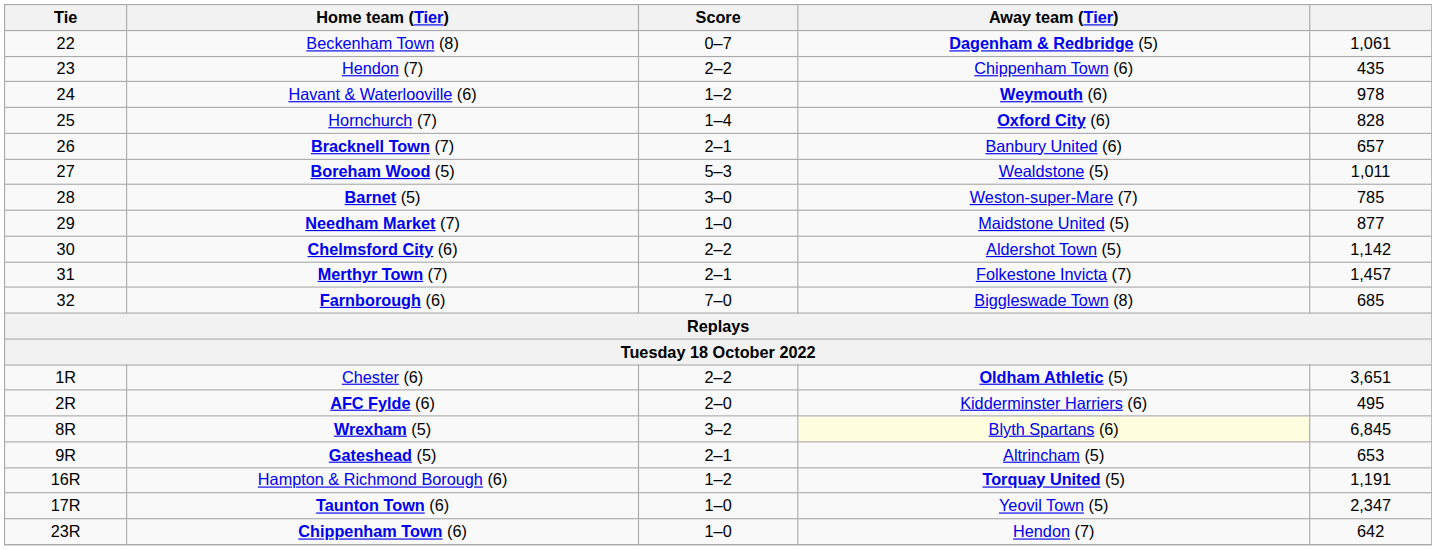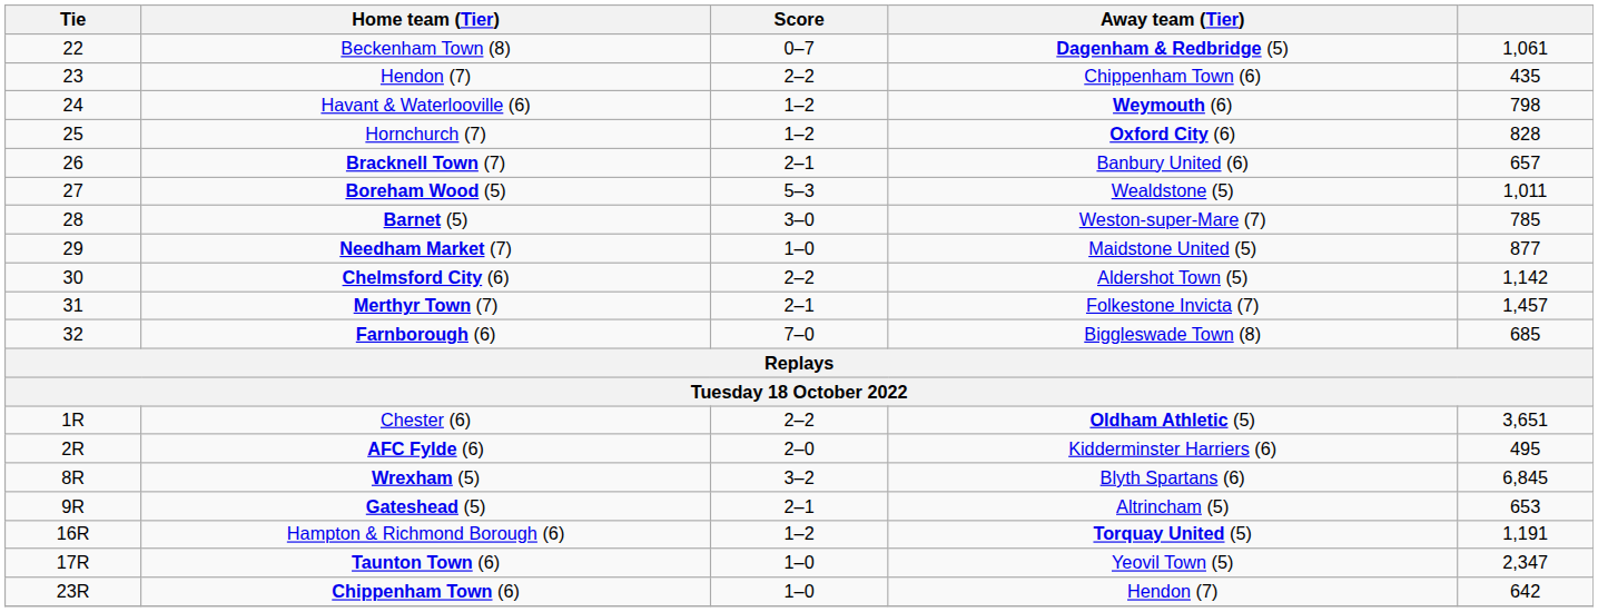 <table class="wikitable" style="text-align:center; font-size:90%; width:100%">
 <tr>
 <th scope="col" style="width:  8.43%;">Tie</th>
 <th scope="col" style="width: 35.29%;">Home team (<a href='#'>Tier</a>)</th>
 <th scope="col" style="width: 11.00%;">Score</th>
 <th scope="col" style="width: 35.29%;">Away team (<a href='#'>Tier</a>)</th>
 <th scope="col" style="width:  8.43%;"></th>
 </tr>
 <tr>
 <td>22</td>
 <td><a href='#'>Beckenham Town</a> (8)</td>
 <td>0–7</td>
 <td><strong><a href='#'>Dagenham & Redbridge</a></strong> (5)</td>
 <td>1,061</td>
 </tr>
 <tr>
 <td>23</td>
 <td><a href='#'>Hendon</a> (7)</td>
 <td>2–2</td>
 <td><a href='#'>Chippenham Town</a> (6)</td>
 <td>435</td>
 </tr>
 <tr>
 <td>24</td>
 <td><a href='#'>Havant & Waterlooville</a> (6)</td>
 <td>1–2</td>
 <td><strong><a href='#'>Weymouth</a></strong> (6)</td>
-<td>978</td>
+<td>798</td>
 </tr>
 <tr>
 <td>25</td>
 <td><a href='#'>Hornchurch</a> (7)</td>
-<td>1–4</td>
+<td>1–2</td>
 <td><strong><a href='#'>Oxford City</a></strong> (6)</td>
 <td>828</td>
 </tr>
 <tr>
 <td>26</td>
 <td><strong><a href='#'>Bracknell Town</a></strong> (7)</td>
 <td>2–1</td>
 <td><a href='#'>Banbury United</a> (6)</td>
 <td>657</td>
 </tr>
 <tr>
 <td>27</td>
 <td><strong><a href='#'>Boreham Wood</a></strong> (5)</td>
 <td>5–3</td>
 <td><a href='#'>Wealdstone</a> (5)</td>
 <td>1,011</td>
 </tr>
 <tr>
 <td>28</td>
 <td><strong><a href='#'>Barnet</a></strong> (5)</td>
 <td>3–0</td>
 <td><a href='#'>Weston-super-Mare</a> (7)</td>
 <td>785</td>
 </tr>
 <tr>
 <td>29</td>
 <td><strong><a href='#'>Needham Market</a></strong> (7)</td>
 <td>1–0</td>
 <td><a href='#'>Maidstone United</a> (5)</td>
 <td>877</td>
 </tr>
 <tr>
 <td>30</td>
 <td><strong><a href='#'>Chelmsford City</a></strong> (6)</td>
 <td>2–2</td>
 <td><a href='#'>Aldershot Town</a> (5)</td>
 <td>1,142</td>
 </tr>
 <tr>
 <td>31</td>
 <td><strong><a href='#'>Merthyr Town</a></strong> (7)</td>
 <td>2–1</td>
 <td><a href='#'>Folkestone Invicta</a> (7)</td>
 <td>1,457</td>
 </tr>
 <tr>
 <td>32</td>
 <td><strong><a href='#'>Farnborough</a></strong> (6)</td>
 <td>7–0</td>
 <td><a href='#'>Biggleswade Town</a> (8)</td>
 <td>685</td>
 </tr>
 <tr>
 <th colspan="5"><strong>Replays</strong></th>
 </tr>
 <tr>
 <th colspan="5"><strong>Tuesday 18 October 2022</strong></th>
 </tr>
 <tr>
 <td>1R</td>
 <td><a href='#'>Chester</a> (6)</td>
 <td>2–2 </td>
 <td><strong><a href='#'>Oldham Athletic</a></strong> (5)</td>
 <td>3,651</td>
 </tr>
 <tr>
 <td>2R</td>
 <td><strong><a href='#'>AFC Fylde</a></strong> (6)</td>
 <td>2–0</td>
 <td><a href='#'>Kidderminster Harriers</a> (6)</td>
 <td>495</td>
 </tr>
 <tr>
 <td>8R</td>
 <td><strong><a href='#'>Wrexham</a></strong> (5)</td>
 <td>3–2</td>
-<td style="background: lightyellow;"><a href='#'>Blyth Spartans</a> (6)</td>
+<td><a href='#'>Blyth Spartans</a> (6)</td>
 <td>6,845</td>
 </tr>
 <tr>
 <td>9R</td>
 <td><strong><a href='#'>Gateshead</a></strong> (5)</td>
 <td>2–1</td>
 <td><a href='#'>Altrincham</a> (5)</td>
 <td>653</td>
 </tr>
 <tr>
 <td>16R</td>
 <td><a href='#'>Hampton & Richmond Borough</a> (6)</td>
 <td>1–2</td>
 <td><strong><a href='#'>Torquay United</a></strong> (5)</td>
 <td>1,191</td>
 </tr>
 <tr>
 <td>17R</td>
 <td><strong><a href='#'>Taunton Town</a></strong> (6)</td>
 <td>1–0</td>
 <td><a href='#'>Yeovil Town</a> (5)</td>
 <td>2,347</td>
 </tr>
 <tr>
 <td>23R</td>
 <td><strong><a href='#'>Chippenham Town</a></strong> (6)</td>
 <td>1–0</td>
 <td><a href='#'>Hendon</a> (7)</td>
 <td>642</td>
 </tr>
 <tr>
 </tr>
 </table>
